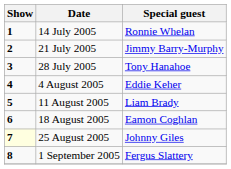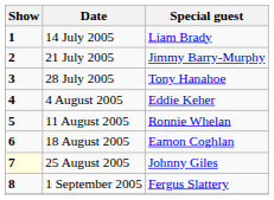 <table class="wikitable">
 <tr>
 <th>Show</th>
 <th>Date</th>
 <th>Special guest</th>
 </tr>
 <tr>
 <td><strong>1</strong></td>
 <td>14 July 2005</td>
-<td><a href='#'>Ronnie Whelan</a></td>
+<td><a href='#'>Liam Brady</a></td>
 </tr>
 <tr>
 <td><strong>2</strong></td>
 <td>21 July 2005</td>
 <td><a href='#'>Jimmy Barry-Murphy</a></td>
 </tr>
 <tr>
 <td><strong>3</strong></td>
 <td>28 July 2005</td>
 <td><a href='#'>Tony Hanahoe</a></td>
 </tr>
 <tr>
 <td><strong>4</strong></td>
 <td>4 August 2005</td>
 <td><a href='#'>Eddie Keher</a></td>
 </tr>
 <tr>
 <td><strong>5</strong></td>
 <td>11 August 2005</td>
-<td><a href='#'>Liam Brady</a></td>
+<td><a href='#'>Ronnie Whelan</a></td>
 </tr>
 <tr>
 <td><strong>6</strong></td>
 <td>18 August 2005</td>
 <td><a href='#'>Eamon Coghlan</a></td>
 </tr>
 <tr>
 <td style="background: lightyellow;"><strong>7</strong></td>
 <td>25 August 2005</td>
 <td><a href='#'>Johnny Giles</a></td>
 </tr>
 <tr>
 <td><strong>8</strong></td>
 <td>1 September 2005</td>
 <td><a href='#'>Fergus Slattery</a></td>
 </tr>
 <tr>
 </tr>
 </table>
